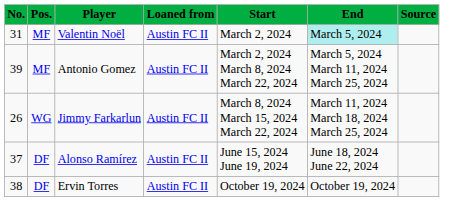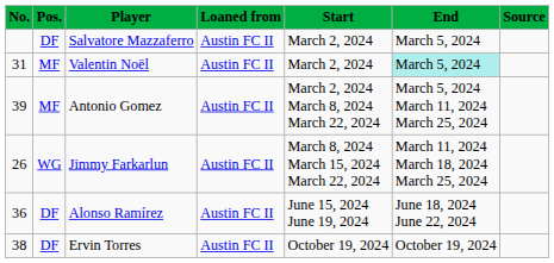 <table class="wikitable sortable" style="text-align:center; font-size:95%; text-align:left;">
 <tr>
 <th style="background:#00AE42; color:#000000">No.</th>
 <th style="background:#00AE42; color:#000000">Pos.</th>
 <th style="background:#00AE42; color:#000000">Player</th>
 <th style="background:#00AE42; color:#000000">Loaned from</th>
 <th style="background:#00AE42; color:#000000">Start</th>
 <th style="background:#00AE42; color:#000000">End</th>
 <th style="background:#00AE42; color:#000000">Source</th>
+</tr>
+<tr>
+<td align=center></td>
+<td align=center><a href='#'>DF</a></td>
+<td> <a href='#'>Salvatore Mazzaferro</a></td>
+<td> <a href='#'>Austin FC II</a></td>
+<td>March 2, 2024</td>
+<td>March 5, 2024</td>
+<td></td>
 </tr>
 <tr>
 <td align=center>31</td>
 <td align=center><a href='#'>MF</a></td>
 <td> <a href='#'>Valentin Noël</a></td>
 <td> <a href='#'>Austin FC II</a></td>
 <td>March 2, 2024</td>
 <td style="background: paleturquoise;">March 5, 2024</td>
 <td></td>
 </tr>
 <tr>
 <td align=center>39</td>
 <td align=center><a href='#'>MF</a></td>
 <td> Antonio Gomez</td>
 <td> <a href='#'>Austin FC II</a></td>
 <td>March 2, 2024<br>March 8, 2024<br>March 22, 2024</td>
 <td>March 5, 2024<br>March 11, 2024<br>March 25, 2024</td>
 <td><br><br></td>
 </tr>
 <tr>
 <td align=center>26</td>
 <td align=center><a href='#'>WG</a></td>
 <td> <a href='#'>Jimmy Farkarlun</a></td>
 <td> <a href='#'>Austin FC II</a></td>
 <td>March 8, 2024<br>March 15, 2024<br>March 22, 2024</td>
 <td>March 11, 2024<br>March 18, 2024<br>March 25, 2024</td>
 <td><br><br></td>
 </tr>
 <tr>
-<td align=center>37</td>
+<td align=center>36</td>
 <td align=center><a href='#'>DF</a></td>
 <td> <a href='#'>Alonso Ramírez</a></td>
 <td> <a href='#'>Austin FC II</a></td>
 <td>June 15, 2024<br>June 19, 2024</td>
 <td>June 18, 2024<br>June 22, 2024</td>
 <td><br></td>
 </tr>
 <tr>
 <td align=center>38</td>
 <td align=center><a href='#'>DF</a></td>
 <td> Ervin Torres</td>
 <td> <a href='#'>Austin FC II</a></td>
 <td>October 19, 2024</td>
 <td>October 19, 2024</td>
 <td></td>
 </tr>
 </table>
